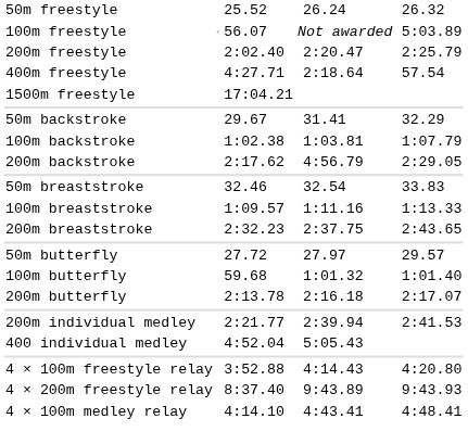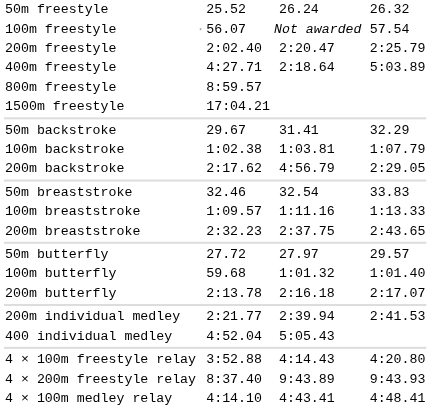 <table>
 <tr>
 <td>50m freestyle</td>
 <td></td>
 <td>25.52</td>
 <td></td>
 <td>26.24</td>
 <td></td>
 <td>26.32</td>
 </tr>
 <tr>
 <td>100m freestyle</td>
 <td><hr></td>
 <td>56.07</td>
 <td colspan=2><em>Not awarded</em></td>
 <td></td>
-<td>5:03.89</td>
+<td>57.54</td>
 </tr>
 <tr>
 <td>200m freestyle</td>
 <td></td>
 <td>2:02.40</td>
 <td></td>
 <td>2:20.47</td>
 <td></td>
 <td>2:25.79</td>
 </tr>
 <tr>
 <td>400m freestyle</td>
 <td></td>
 <td>4:27.71</td>
 <td></td>
 <td>2:18.64</td>
 <td></td>
-<td>57.54</td>
+<td>5:03.89</td>
+</tr>
+<tr>
+<td>800m freestyle</td>
+<td></td>
+<td>8:59.57</td>
+<td></td>
+<td></td>
+<td></td>
+<td></td>
 </tr>
 <tr>
 <td>1500m freestyle</td>
 <td></td>
 <td>17:04.21</td>
 <td></td>
 <td></td>
 <td></td>
 <td></td>
 </tr>
 <tr bgcolor=#DDDDDD>
 <td colspan=7></td>
 </tr>
 <tr>
 <td>50m backstroke</td>
 <td></td>
 <td>29.67</td>
 <td></td>
 <td>31.41</td>
 <td></td>
 <td>32.29</td>
 </tr>
 <tr>
 <td>100m backstroke</td>
 <td></td>
 <td>1:02.38</td>
 <td></td>
 <td>1:03.81</td>
 <td></td>
 <td>1:07.79</td>
 </tr>
 <tr>
 <td>200m backstroke</td>
 <td></td>
 <td>2:17.62</td>
 <td></td>
 <td>4:56.79</td>
 <td></td>
 <td>2:29.05</td>
 </tr>
 <tr bgcolor=#DDDDDD>
 <td colspan=7></td>
 </tr>
 <tr>
 <td>50m breaststroke</td>
 <td></td>
 <td>32.46</td>
 <td></td>
 <td>32.54</td>
 <td></td>
 <td>33.83</td>
 </tr>
 <tr>
 <td>100m breaststroke</td>
 <td></td>
 <td>1:09.57</td>
 <td></td>
 <td>1:11.16</td>
 <td></td>
 <td>1:13.33</td>
 </tr>
 <tr>
 <td>200m breaststroke</td>
 <td></td>
 <td>2:32.23</td>
 <td></td>
 <td>2:37.75</td>
 <td></td>
 <td>2:43.65</td>
 </tr>
 <tr bgcolor=#DDDDDD>
 <td colspan=7></td>
 </tr>
 <tr>
 <td>50m butterfly</td>
 <td></td>
 <td>27.72</td>
 <td></td>
 <td>27.97</td>
 <td></td>
 <td>29.57</td>
 </tr>
 <tr>
 <td>100m butterfly</td>
 <td></td>
 <td>59.68</td>
 <td></td>
 <td>1:01.32</td>
 <td></td>
 <td>1:01.40</td>
 </tr>
 <tr>
 <td>200m butterfly</td>
 <td></td>
 <td>2:13.78</td>
 <td></td>
 <td>2:16.18</td>
 <td></td>
 <td>2:17.07</td>
 </tr>
 <tr bgcolor=#DDDDDD>
 <td colspan=7></td>
 </tr>
 <tr>
 <td>200m individual medley</td>
 <td></td>
 <td>2:21.77</td>
 <td></td>
 <td>2:39.94</td>
 <td></td>
 <td>2:41.53</td>
 </tr>
 <tr>
 <td>400 individual medley</td>
 <td></td>
 <td>4:52.04</td>
 <td></td>
 <td>5:05.43</td>
 <td></td>
 <td></td>
 </tr>
 <tr bgcolor=#DDDDDD>
 <td colspan=7></td>
 </tr>
 <tr>
 <td>4 × 100m freestyle relay</td>
 <td valign=top><br> </td>
 <td>3:52.88</td>
 <td valign=top><br> </td>
 <td>4:14.43</td>
 <td valign=top><br> </td>
 <td>4:20.80</td>
 </tr>
 <tr>
 <td>4 × 200m freestyle relay</td>
 <td valign=top><br> </td>
 <td>8:37.40</td>
 <td valign=top><br> </td>
 <td>9:43.89</td>
 <td valign=top><br> </td>
 <td>9:43.93</td>
 </tr>
 <tr>
 <td>4 × 100m medley relay</td>
 <td valign=top><br> </td>
 <td>4:14.10</td>
 <td valign=top><br> </td>
 <td>4:43.41</td>
 <td valign=top><br> </td>
 <td>4:48.41</td>
 </tr>
 </table>
